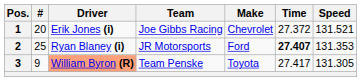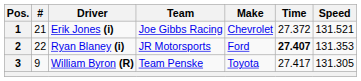 <table class="wikitable" style="font-size:95%">
 <tr>
 <th>Pos.</th>
 <th>#</th>
 <th>Driver</th>
 <th>Team</th>
 <th>Make</th>
 <th>Time</th>
 <th>Speed</th>
 </tr>
 <tr>
 <th>1</th>
-<td>20</td>
+<td>21</td>
 <td><a href='#'>Erik Jones</a> <strong>(i)</strong></td>
 <td><a href='#'>Joe Gibbs Racing</a></td>
 <td><a href='#'>Chevrolet</a></td>
 <td>27.372</td>
 <td>131.521</td>
 </tr>
 <tr>
 <th>2</th>
-<td>25</td>
+<td>22</td>
 <td><a href='#'>Ryan Blaney</a> <strong>(i)</strong></td>
 <td><a href='#'>JR Motorsports</a></td>
 <td><a href='#'>Ford</a></td>
 <td><strong>27.407</strong></td>
 <td>131.353</td>
 </tr>
 <tr>
 <th>3</th>
 <td>9</td>
-<td style="background: lightsalmon;"><a href='#'>William Byron</a> <strong>(R)</strong></td>
+<td><a href='#'>William Byron</a> <strong>(R)</strong></td>
 <td><a href='#'>Team Penske</a></td>
 <td><a href='#'>Toyota</a></td>
 <td>27.417</td>
 <td>131.305</td>
 </tr>
 <tr>
 <th colspan="7"></th>
 </tr>
 </table>
